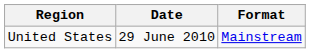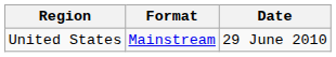 <table class="wikitable">
 <tr>
 <th>Region</th>
+<th>Format</th>
 <th>Date</th>
-<th>Format</th>
 </tr>
 <tr>
 <td>United States</td>
+<td><a href='#'>Mainstream</a></td>
 <td>29 June 2010</td>
-<td><a href='#'>Mainstream</a></td>
 </tr>
 </table>
